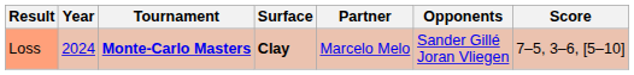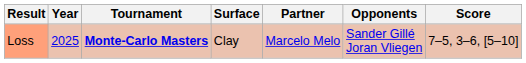 <table class="wikitable">
 <tr>
 <th>Result</th>
 <th>Year</th>
 <th>Tournament</th>
 <th>Surface</th>
 <th>Partner</th>
 <th>Opponents</th>
 <th class="unsortable">Score</th>
 </tr>
 <tr style="background:#ebc2af;">
 <td bgcolor=ffa07a>Loss</td>
-<td><a href='#'>2024</a></td>
+<td><a href='#'>2025</a></td>
 <td><strong><a href='#'>Monte-Carlo Masters</a></strong></td>
-<td><strong>Clay</strong></td>
+<td>Clay</td>
 <td> <a href='#'>Marcelo Melo</a></td>
 <td> <a href='#'>Sander Gillé</a><br> <a href='#'>Joran Vliegen</a></td>
 <td>7–5, 3–6, [5–10]</td>
 </tr>
 </table>
